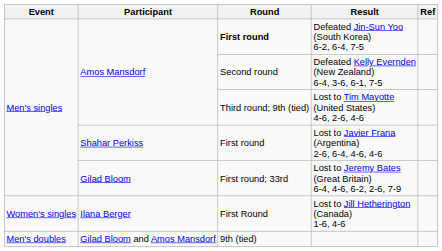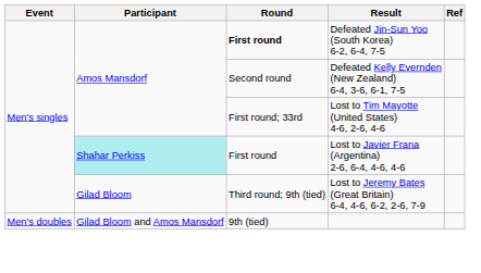 <table class="wikitable" style="font-size: 95%;">
 <tr>
 <th>Event</th>
 <th>Participant</th>
 <th>Round</th>
 <th>Result</th>
 <th>Ref</th>
 </tr>
 <tr>
 <td rowspan="5"><a href='#'>Men's singles</a></td>
 <td rowspan="3"><a href='#'>Amos Mansdorf</a></td>
 <td><strong>First round</strong></td>
 <td>Defeated <a href='#'>Jin-Sun Yoo</a><br>(South Korea)<br>6-2, 6-4, 7-5</td>
 <td></td>
 </tr>
 <tr>
 <td>Second round</td>
 <td>Defeated <a href='#'>Kelly Evernden</a><br>(New Zealand)<br>6-4, 3-6, 6-1, 7-5</td>
 <td></td>
 </tr>
 <tr>
-<td>Third round; 9th (tied)</td>
+<td>First round; 33rd</td>
 <td>Lost to <a href='#'>Tim Mayotte</a><br>(United States)<br>4-6, 2-6, 4-6</td>
 <td></td>
 </tr>
 <tr>
-<td><a href='#'>Shahar Perkiss</a></td>
+<td style="background: paleturquoise;"><a href='#'>Shahar Perkiss</a></td>
 <td>First round</td>
 <td>Lost to <a href='#'>Javier Frana</a><br>(Argentina)<br>2-6, 6-4, 4-6, 4-6</td>
 <td></td>
 </tr>
 <tr>
 <td><a href='#'>Gilad Bloom</a></td>
-<td>First round; 33rd</td>
+<td>Third round; 9th (tied)</td>
 <td>Lost to <a href='#'>Jeremy Bates</a><br>(Great Britain)<br>6-4, 4-6, 6-2, 2-6, 7-9</td>
-<td></td>
-</tr>
-<tr>
-<td><a href='#'>Women's singles</a></td>
-<td><a href='#'>Ilana Berger</a></td>
-<td>First Round</td>
-<td>Lost to <a href='#'>Jill Hetherington</a><br>(Canada)<br>1-6, 4-6</td>
 <td></td>
 </tr>
 <tr>
 <td><a href='#'>Men's doubles</a></td>
 <td><a href='#'>Gilad Bloom</a> and <a href='#'>Amos Mansdorf</a></td>
 <td>9th (tied)</td>
 <td></td>
 <td></td>
 </tr>
 </table>
